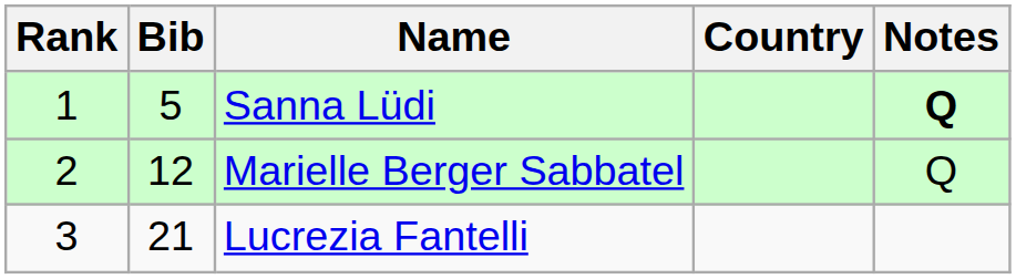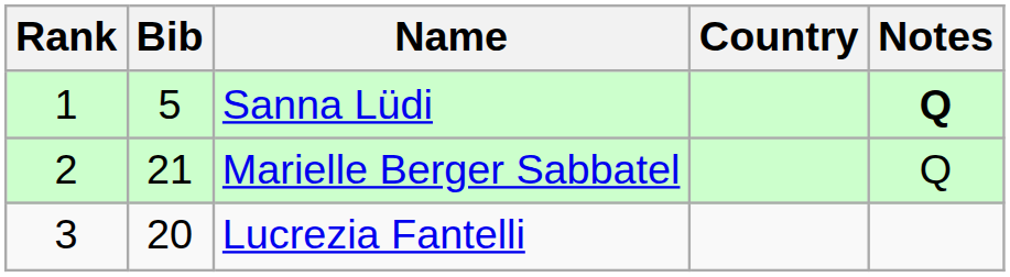 <table class="wikitable" style="text-align:center;">
 <tr>
 <th>Rank</th>
 <th>Bib</th>
 <th>Name</th>
 <th>Country</th>
 <th>Notes</th>
 </tr>
 <tr bgcolor=ccffcc>
 <td>1</td>
 <td>5</td>
 <td align=left><a href='#'>Sanna Lüdi</a></td>
 <td align=left></td>
 <td><strong>Q</strong></td>
 </tr>
 <tr bgcolor=ccffcc>
 <td>2</td>
-<td>12</td>
+<td>21</td>
 <td align=left><a href='#'>Marielle Berger Sabbatel</a></td>
 <td align=left></td>
 <td>Q</td>
 </tr>
 <tr>
 <td>3</td>
-<td>21</td>
+<td>20</td>
 <td align=left><a href='#'>Lucrezia Fantelli</a></td>
 <td align=left></td>
 <td></td>
 </tr>
 </table>
